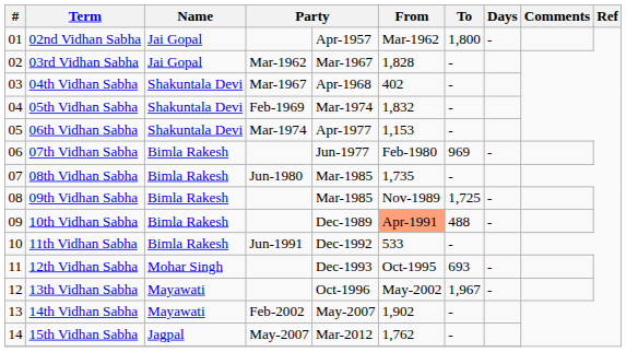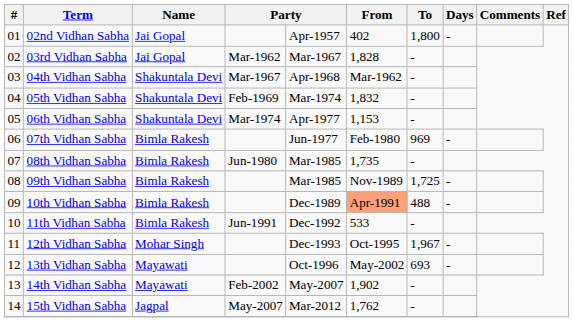 <table class="wikitable sortable">
 <tr>
 <th>#</th>
 <th><a href='#'>Term</a></th>
 <th>Name</th>
 <th colspan=2>Party</th>
 <th>From</th>
 <th>To</th>
 <th>Days</th>
 <th>Comments</th>
 <th>Ref</th>
 </tr>
 <tr>
 <td>01</td>
 <td><a href='#'>02nd Vidhan Sabha</a></td>
 <td><a href='#'>Jai Gopal</a></td>
 <td></td>
 <td>Apr-1957</td>
-<td>Mar-1962</td>
+<td>402</td>
 <td>1,800</td>
 <td>-</td>
 <td></td>
 </tr>
 <tr>
 <td>02</td>
 <td><a href='#'>03rd Vidhan Sabha</a></td>
 <td><a href='#'>Jai Gopal</a></td>
 <td>Mar-1962</td>
 <td>Mar-1967</td>
 <td>1,828</td>
 <td>-</td>
 <td></td>
 </tr>
 <tr>
 <td>03</td>
 <td><a href='#'>04th Vidhan Sabha</a></td>
 <td><a href='#'>Shakuntala Devi</a></td>
 <td>Mar-1967</td>
 <td>Apr-1968</td>
-<td>402</td>
+<td>Mar-1962</td>
 <td>-</td>
 <td></td>
 </tr>
 <tr>
 <td>04</td>
 <td><a href='#'>05th Vidhan Sabha</a></td>
 <td><a href='#'>Shakuntala Devi</a></td>
 <td>Feb-1969</td>
 <td>Mar-1974</td>
 <td>1,832</td>
 <td>-</td>
 <td></td>
 </tr>
 <tr>
 <td>05</td>
 <td><a href='#'>06th Vidhan Sabha</a></td>
 <td><a href='#'>Shakuntala Devi</a></td>
 <td>Mar-1974</td>
 <td>Apr-1977</td>
 <td>1,153</td>
 <td>-</td>
 <td></td>
 </tr>
 <tr>
 <td>06</td>
 <td><a href='#'>07th Vidhan Sabha</a></td>
 <td><a href='#'>Bimla Rakesh</a></td>
 <td></td>
 <td>Jun-1977</td>
 <td>Feb-1980</td>
 <td>969</td>
 <td>-</td>
 <td></td>
 </tr>
 <tr>
 <td>07</td>
 <td><a href='#'>08th Vidhan Sabha</a></td>
 <td><a href='#'>Bimla Rakesh</a></td>
 <td>Jun-1980</td>
 <td>Mar-1985</td>
 <td>1,735</td>
 <td>-</td>
 <td></td>
 </tr>
 <tr>
 <td>08</td>
 <td><a href='#'>09th Vidhan Sabha</a></td>
 <td><a href='#'>Bimla Rakesh</a></td>
 <td></td>
 <td>Mar-1985</td>
 <td>Nov-1989</td>
 <td>1,725</td>
 <td>-</td>
 <td></td>
 </tr>
 <tr>
 <td>09</td>
 <td><a href='#'>10th Vidhan Sabha</a></td>
 <td><a href='#'>Bimla Rakesh</a></td>
 <td></td>
 <td>Dec-1989</td>
 <td style="background: lightsalmon;">Apr-1991</td>
 <td>488</td>
 <td>-</td>
 <td></td>
 </tr>
 <tr>
 <td>10</td>
 <td><a href='#'>11th Vidhan Sabha</a></td>
 <td><a href='#'>Bimla Rakesh</a></td>
 <td>Jun-1991</td>
 <td>Dec-1992</td>
 <td>533</td>
 <td>-</td>
 <td></td>
 </tr>
 <tr>
 <td>11</td>
 <td><a href='#'>12th Vidhan Sabha</a></td>
 <td><a href='#'>Mohar Singh</a></td>
 <td></td>
 <td>Dec-1993</td>
 <td>Oct-1995</td>
-<td>693</td>
+<td>1,967</td>
 <td>-</td>
 <td></td>
 </tr>
 <tr>
 <td>12</td>
 <td><a href='#'>13th Vidhan Sabha</a></td>
 <td><a href='#'>Mayawati</a></td>
 <td></td>
 <td>Oct-1996</td>
 <td>May-2002</td>
-<td>1,967</td>
+<td>693</td>
 <td>-</td>
 <td></td>
 </tr>
 <tr>
 <td>13</td>
 <td><a href='#'>14th Vidhan Sabha</a></td>
 <td><a href='#'>Mayawati</a></td>
 <td>Feb-2002</td>
 <td>May-2007</td>
 <td>1,902</td>
 <td>-</td>
 <td></td>
 </tr>
 <tr>
 <td>14</td>
 <td><a href='#'>15th Vidhan Sabha</a></td>
 <td><a href='#'>Jagpal</a></td>
 <td>May-2007</td>
 <td>Mar-2012</td>
 <td>1,762</td>
 <td>-</td>
 <td></td>
 </tr>
 <tr>
 </tr>
 </table>
